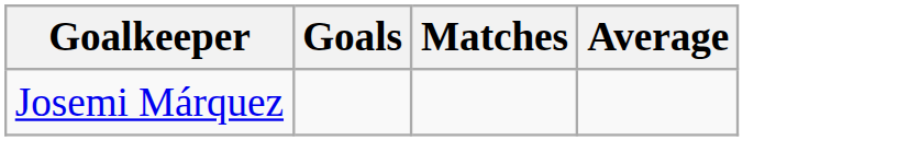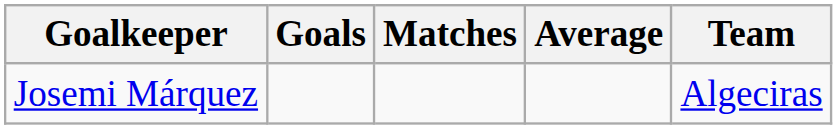 <table class="wikitable sortable" class="wikitable">
 <tr style="background:#ccc; text-align:center;">
 <th>Goalkeeper</th>
 <th>Goals</th>
 <th>Matches</th>
 <th>Average</th>
+<th>Team</th>
 </tr>
 <tr>
 <td> <a href='#'>Josemi Márquez</a></td>
 <td></td>
 <td></td>
 <td></td>
+<td><a href='#'>Algeciras</a></td>
 </tr>
 </table>
